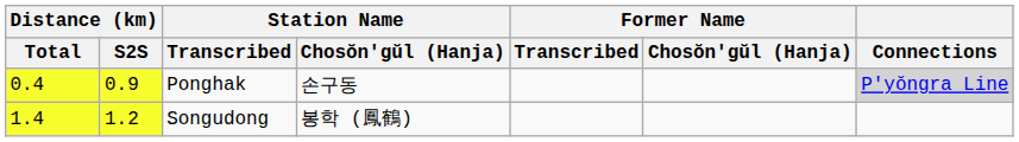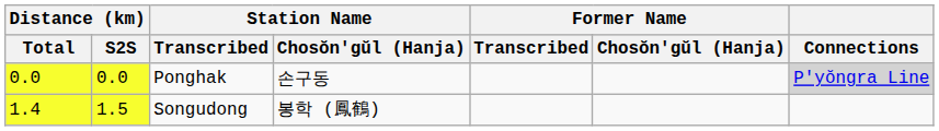 <table class="wikitable" style="font-size:90%;">
 <tr>
 <th colspan="2">Distance (km)</th>
 <th colspan="2">Station Name</th>
 <th colspan="2">Former Name</th>
 <th></th>
 </tr>
 <tr>
 <th>Total</th>
 <th>S2S</th>
 <th>Transcribed</th>
 <th>Chosŏn'gŭl (Hanja)</th>
 <th>Transcribed</th>
 <th>Chosŏn'gŭl (Hanja)</th>
 <th>Connections</th>
 </tr>
 <tr>
-<td bgcolor=#F7FE2E>0.4</td>
-<td bgcolor=#F7FE2E>0.9</td>
+<td bgcolor=#F7FE2E>0.0</td>
+<td bgcolor=#F7FE2E>0.0</td>
 <td>Ponghak</td>
 <td>손구동</td>
 <td></td>
 <td></td>
 <td style="background: lightgrey;"><a href='#'>P'yŏngra Line</a></td>
 </tr>
 <tr>
 <td bgcolor=#F7FE2E>1.4</td>
-<td bgcolor=#F7FE2E>1.2</td>
+<td bgcolor=#F7FE2E>1.5</td>
 <td>Songudong</td>
 <td>봉학 (鳳鶴)</td>
 <td></td>
 <td></td>
 <td></td>
 </tr>
 </table>
